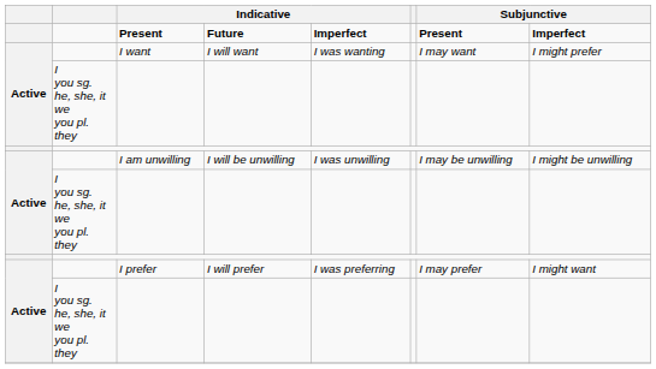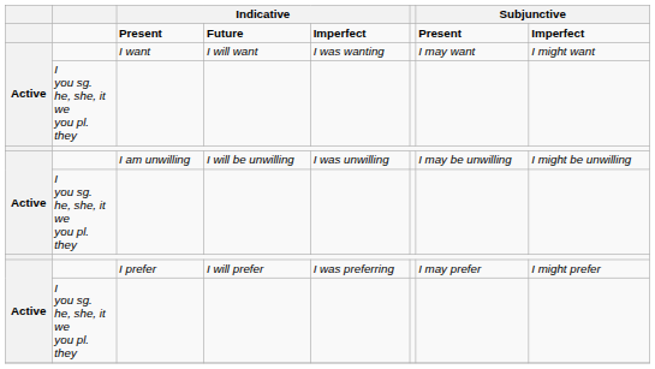 <table class="wikitable" style="width: 55em;">
 <tr>
 <th></th>
 <th></th>
 <th colspan="3">Indicative</th>
 <th></th>
 <th colspan="2">Subjunctive</th>
 </tr>
 <tr>
 <th></th>
 <td></td>
 <td><strong>Present</strong></td>
 <td><strong>Future</strong></td>
 <td><strong>Imperfect</strong></td>
 <td></td>
 <td><strong>Present</strong></td>
 <td><strong>Imperfect</strong></td>
 </tr>
 <tr>
 <th rowspan=2>Active</th>
 <td></td>
 <td><em>I want</em></td>
 <td><em>I will want</em></td>
 <td><em>I was wanting</em></td>
 <td></td>
 <td><em>I may want</em></td>
-<td><em>I might prefer</em></td>
+<td><em>I might want</em></td>
 </tr>
 <tr>
 <td><em>I<br>you sg.<br>he, she, it<br>we<br>you pl.<br>they</em></td>
 <td><strong></strong></td>
 <td><strong></strong></td>
 <td><strong></strong></td>
 <td></td>
 <td><strong></strong></td>
 <td><strong></strong></td>
 </tr>
 <tr>
 <th></th>
 </tr>
 <tr>
 <th rowspan=2>Active</th>
 <td></td>
 <td><em>I am unwilling</em></td>
 <td><em>I will be unwilling</em></td>
 <td><em>I was unwilling</em></td>
 <td></td>
 <td><em>I may be unwilling</em></td>
 <td><em>I might be unwilling</em></td>
 </tr>
 <tr>
 <td><em>I<br>you sg.<br>he, she, it<br>we<br>you pl.<br>they</em></td>
 <td><strong></strong></td>
 <td><strong></strong></td>
 <td><strong></strong></td>
 <td></td>
 <td><strong></strong></td>
 <td><strong></strong></td>
 </tr>
 <tr>
 <th></th>
 </tr>
 <tr>
 <th rowspan=2>Active</th>
 <td></td>
 <td><em>I prefer</em></td>
 <td><em>I will prefer</em></td>
 <td><em>I was preferring</em></td>
 <td></td>
 <td><em>I may prefer</em></td>
-<td><em>I might want</em></td>
+<td><em>I might prefer</em></td>
 </tr>
 <tr>
 <td><em>I<br>you sg.<br>he, she, it<br>we<br>you pl.<br>they</em></td>
 <td><strong></strong></td>
 <td><strong></strong></td>
 <td><strong></strong></td>
 <td></td>
 <td><strong></strong></td>
 <td><strong></strong></td>
 </tr>
 <tr>
 </tr>
 </table>
